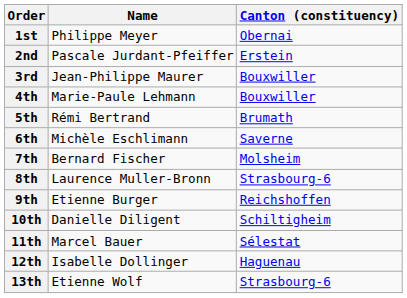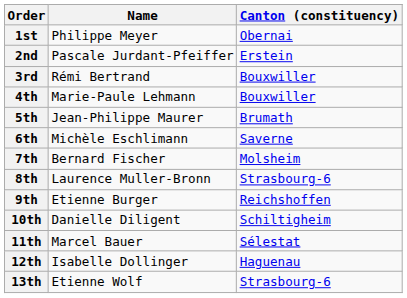 <table class="wikitable">
 <tr>
 <th>Order</th>
 <th>Name</th>
 <th><a href='#'>Canton</a> (constituency)</th>
 </tr>
 <tr>
 <th>1st</th>
 <td>Philippe Meyer</td>
 <td><a href='#'>Obernai</a></td>
 </tr>
 <tr>
 <th>2nd</th>
 <td>Pascale Jurdant-Pfeiffer</td>
 <td><a href='#'>Erstein</a></td>
 </tr>
 <tr>
 <th>3rd</th>
-<td>Jean-Philippe Maurer</td>
+<td>Rémi Bertrand</td>
 <td><a href='#'>Bouxwiller</a></td>
 </tr>
 <tr>
 <th>4th</th>
 <td>Marie-Paule Lehmann</td>
 <td><a href='#'>Bouxwiller</a></td>
 </tr>
 <tr>
 <th>5th</th>
-<td>Rémi Bertrand</td>
+<td>Jean-Philippe Maurer</td>
 <td><a href='#'>Brumath</a></td>
 </tr>
 <tr>
 <th>6th</th>
 <td>Michèle Eschlimann</td>
 <td><a href='#'>Saverne</a></td>
 </tr>
 <tr>
 <th>7th</th>
 <td>Bernard Fischer</td>
 <td><a href='#'>Molsheim</a></td>
 </tr>
 <tr>
 <th>8th</th>
 <td>Laurence Muller-Bronn</td>
 <td><a href='#'>Strasbourg-6</a></td>
 </tr>
 <tr>
 <th>9th</th>
 <td>Etienne Burger</td>
 <td><a href='#'>Reichshoffen</a></td>
 </tr>
 <tr>
 <th>10th</th>
 <td>Danielle Diligent</td>
 <td><a href='#'>Schiltigheim</a></td>
 </tr>
 <tr>
 <th>11th</th>
 <td>Marcel Bauer</td>
 <td><a href='#'>Sélestat</a></td>
 </tr>
 <tr>
 <th>12th</th>
 <td>Isabelle Dollinger</td>
 <td><a href='#'>Haguenau</a></td>
 </tr>
 <tr>
 <th>13th</th>
 <td>Etienne Wolf</td>
 <td><a href='#'>Strasbourg-6</a></td>
 </tr>
 </table>
